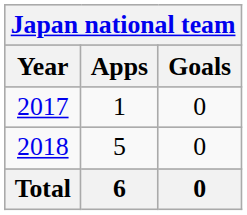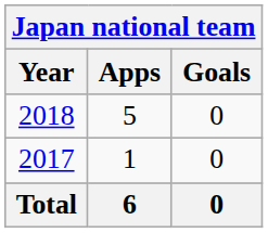 <table class="wikitable" style="text-align:center">
 <tr>
 <th colspan=3><a href='#'>Japan national team</a></th>
 </tr>
 <tr>
 <th>Year</th>
 <th>Apps</th>
 <th>Goals</th>
 </tr>
 <tr>
-<td><a href='#'>2017</a></td>
-<td>1</td>
+<td><a href='#'>2018</a></td>
+<td>5</td>
 <td>0</td>
 </tr>
 <tr>
-<td><a href='#'>2018</a></td>
-<td>5</td>
+<td><a href='#'>2017</a></td>
+<td>1</td>
 <td>0</td>
 </tr>
 <tr>
 <th>Total</th>
 <th>6</th>
 <th>0</th>
 </tr>
 </table>
